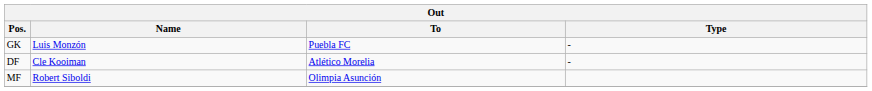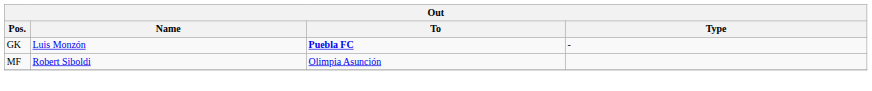 <table class="wikitable" style="font-size:90%;width:99%;">
 <tr>
 <th colspan="4">Out</th>
 </tr>
 <tr>
 <th width=3%>Pos.</th>
 <th width=32%>Name</th>
 <th width=30%>To</th>
 <th width=35%>Type</th>
 </tr>
 <tr>
 <td>GK</td>
 <td><a href='#'>Luis Monzón</a></td>
-<td><a href='#'>Puebla FC</a></td>
-<td>-</td>
-</tr>
-<tr>
-<td>DF</td>
-<td><a href='#'>Cle Kooiman</a></td>
-<td><a href='#'>Atlético Morelia</a></td>
+<td><strong><a href='#'>Puebla FC</a></strong></td>
 <td>-</td>
 </tr>
 <tr>
 <td>MF</td>
 <td><a href='#'>Robert Siboldi</a></td>
 <td><a href='#'>Olimpia Asunción</a></td>
 <td></td>
 </tr>
 <tr>
 </tr>
 </table>
